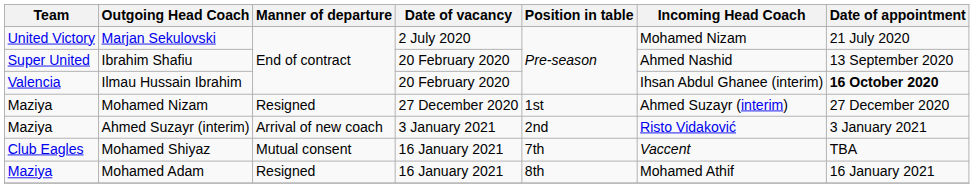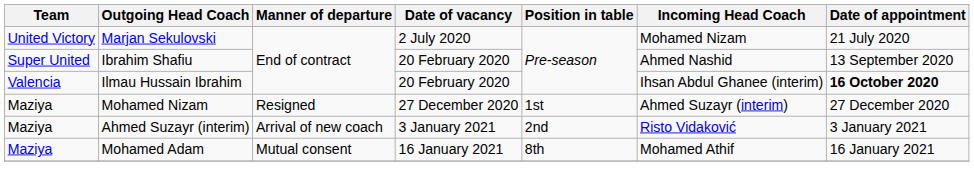 <table class="wikitable">
 <tr>
 <th>Team</th>
 <th>Outgoing Head Coach</th>
 <th>Manner of departure</th>
 <th>Date of vacancy</th>
 <th>Position in table</th>
 <th>Incoming Head Coach</th>
 <th>Date of appointment</th>
 </tr>
 <tr>
 <td><a href='#'>United Victory</a></td>
 <td> <a href='#'>Marjan Sekulovski</a></td>
 <td rowspan=3>End of contract</td>
 <td>2 July 2020</td>
 <td rowspan=3><em>Pre-season</em></td>
 <td> Mohamed Nizam</td>
 <td>21 July 2020</td>
 </tr>
 <tr>
 <td><a href='#'>Super United</a></td>
 <td> Ibrahim Shafiu</td>
 <td>20 February 2020</td>
 <td> Ahmed Nashid</td>
 <td>13 September 2020</td>
 </tr>
 <tr>
 <td><a href='#'>Valencia</a></td>
 <td> Ilmau Hussain Ibrahim</td>
 <td>20 February 2020</td>
 <td> Ihsan Abdul Ghanee (interim)</td>
 <td><strong>16 October 2020</strong></td>
 </tr>
 <tr>
 <td>Maziya</td>
 <td> Mohamed Nizam</td>
 <td>Resigned</td>
 <td>27 December 2020</td>
 <td>1st</td>
 <td> Ahmed Suzayr (<a href='#'>interim</a>)</td>
 <td>27 December 2020</td>
 </tr>
 <tr>
 <td>Maziya</td>
 <td> Ahmed Suzayr (interim)</td>
 <td>Arrival of new coach</td>
 <td>3 January 2021</td>
 <td>2nd</td>
 <td> <a href='#'>Risto Vidaković</a></td>
 <td>3 January 2021</td>
 </tr>
 <tr>
-<td><a href='#'>Club Eagles</a></td>
-<td> Mohamed Shiyaz</td>
-<td>Mutual consent</td>
-<td>16 January 2021</td>
-<td>7th</td>
-<td><em>Vaccent</em></td>
-<td>TBA</td>
-</tr>
-<tr>
 <td><a href='#'>Maziya</a></td>
 <td> Mohamed Adam</td>
-<td>Resigned</td>
+<td>Mutual consent</td>
 <td>16 January 2021</td>
 <td>8th</td>
 <td> Mohamed Athif</td>
 <td>16 January 2021</td>
 </tr>
 <tr>
 </tr>
 </table>
